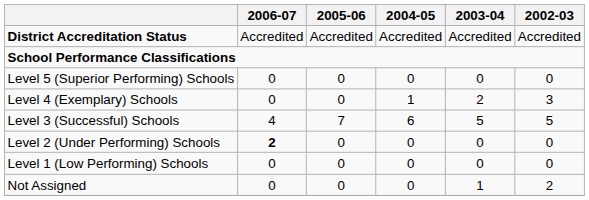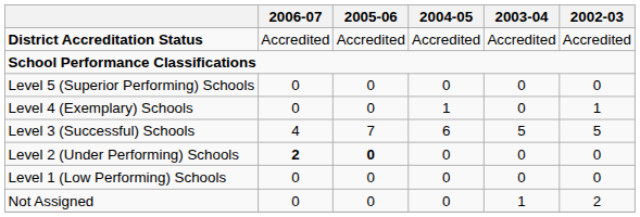 <table class="wikitable" style="font-size: 95%;">
 <tr>
 <th></th>
 <th>2006-07</th>
 <th>2005-06</th>
 <th>2004-05</th>
 <th>2003-04</th>
 <th>2002-03</th>
 </tr>
 <tr>
 <td align="left"><strong>District Accreditation Status</strong></td>
 <td align="center">Accredited</td>
 <td align="center">Accredited</td>
 <td align="center">Accredited</td>
 <td align="center">Accredited</td>
 <td align="center">Accredited</td>
 </tr>
 <tr>
 <td align="left" colspan="6"><strong>School Performance Classifications</strong></td>
 </tr>
 <tr>
 <td align="left">Level 5 (Superior Performing) Schools</td>
 <td align="center">0</td>
 <td align="center">0</td>
 <td align="center">0</td>
 <td align="center">0</td>
 <td align="center">0</td>
 </tr>
 <tr>
 <td align="left">Level 4 (Exemplary) Schools</td>
 <td align="center">0</td>
 <td align="center">0</td>
 <td align="center">1</td>
-<td align="center">2</td>
-<td align="center">3</td>
+<td align="center">0</td>
+<td align="center">1</td>
 </tr>
 <tr>
 <td align="left">Level 3 (Successful) Schools</td>
 <td align="center">4</td>
 <td align="center">7</td>
 <td align="center">6</td>
 <td align="center">5</td>
 <td align="center">5</td>
 </tr>
 <tr>
 <td align="left">Level 2 (Under Performing) Schools</td>
 <td align="center"><strong>2</strong></td>
-<td align="center">0</td>
+<td align="center"><strong>0</strong></td>
 <td align="center">0</td>
 <td align="center">0</td>
 <td align="center">0</td>
 </tr>
 <tr>
 <td align="left">Level 1 (Low Performing) Schools</td>
 <td align="center">0</td>
 <td align="center">0</td>
 <td align="center">0</td>
 <td align="center">0</td>
 <td align="center">0</td>
 </tr>
 <tr>
 <td align="left">Not Assigned</td>
 <td align="center">0</td>
 <td align="center">0</td>
 <td align="center">0</td>
 <td align="center">1</td>
 <td align="center">2</td>
 </tr>
 <tr>
 </tr>
 </table>
